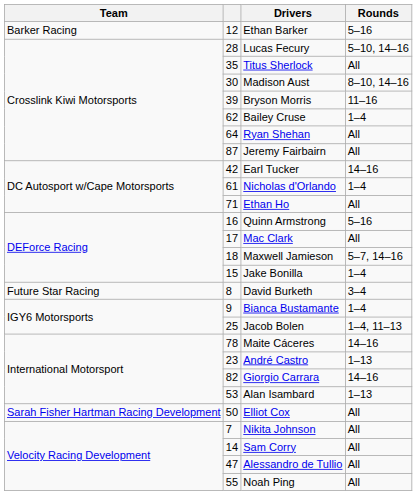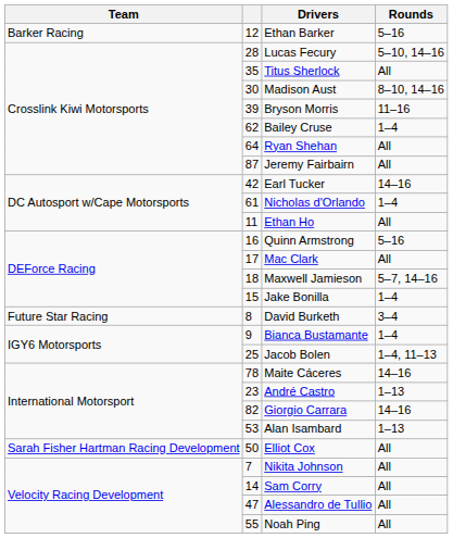 <table class="wikitable" style="font-size:85%;">
 <tr>
 <th>Team</th>
 <th></th>
 <th>Drivers</th>
 <th>Rounds</th>
 </tr>
 <tr>
 <td>Barker Racing</td>
 <td>12</td>
 <td> Ethan Barker</td>
 <td>5–16</td>
 </tr>
 <tr>
 <td rowspan=7>Crosslink Kiwi Motorsports</td>
 <td>28</td>
 <td> Lucas Fecury</td>
 <td>5–10, 14–16</td>
 </tr>
 <tr>
 <td>35</td>
 <td> <a href='#'>Titus Sherlock</a></td>
 <td>All</td>
 </tr>
 <tr>
 <td>30</td>
 <td> Madison Aust</td>
 <td nowrap>8–10, 14–16</td>
 </tr>
 <tr>
 <td>39</td>
 <td> Bryson Morris</td>
 <td>11–16</td>
 </tr>
 <tr>
 <td>62</td>
 <td> Bailey Cruse</td>
 <td>1–4</td>
 </tr>
 <tr>
 <td>64</td>
 <td> <a href='#'>Ryan Shehan</a></td>
 <td>All</td>
 </tr>
 <tr>
 <td>87</td>
 <td> Jeremy Fairbairn</td>
 <td>All</td>
 </tr>
 <tr>
 <td rowspan=3>DC Autosport w/Cape Motorsports</td>
 <td>42</td>
 <td> Earl Tucker</td>
 <td>14–16</td>
 </tr>
 <tr>
 <td>61</td>
 <td> <a href='#'>Nicholas d'Orlando</a></td>
 <td>1–4</td>
 </tr>
 <tr>
-<td>71</td>
+<td>11</td>
 <td> <a href='#'>Ethan Ho</a></td>
 <td>All</td>
 </tr>
 <tr>
 <td rowspan="4"><a href='#'>DEForce Racing</a></td>
 <td>16</td>
 <td> Quinn Armstrong</td>
 <td>5–16</td>
 </tr>
 <tr>
 <td>17</td>
 <td> <a href='#'>Mac Clark</a></td>
 <td>All</td>
 </tr>
 <tr>
 <td>18</td>
 <td> Maxwell Jamieson</td>
 <td>5–7, 14–16</td>
 </tr>
 <tr>
 <td>15</td>
 <td> Jake Bonilla</td>
 <td>1–4</td>
 </tr>
 <tr>
 <td>Future Star Racing</td>
 <td>8</td>
 <td> David Burketh</td>
 <td>3–4</td>
 </tr>
 <tr>
 <td rowspan=2>IGY6 Motorsports</td>
 <td>9</td>
 <td> <a href='#'>Bianca Bustamante</a></td>
 <td>1–4</td>
 </tr>
 <tr>
 <td>25</td>
 <td> Jacob Bolen</td>
 <td nowrap>1–4, 11–13</td>
 </tr>
 <tr>
 <td rowspan=4>International Motorsport</td>
 <td>78</td>
 <td> Maite Cáceres</td>
 <td>14–16</td>
 </tr>
 <tr>
 <td>23</td>
 <td> <a href='#'>André Castro</a></td>
 <td>1–13</td>
 </tr>
 <tr>
 <td>82</td>
 <td> <a href='#'>Giorgio Carrara</a></td>
 <td>14–16</td>
 </tr>
 <tr>
 <td>53</td>
 <td> Alan Isambard</td>
 <td>1–13</td>
 </tr>
 <tr>
 <td><a href='#'>Sarah Fisher Hartman Racing Development</a></td>
 <td>50</td>
 <td> <a href='#'>Elliot Cox</a></td>
 <td>All</td>
 </tr>
 <tr>
 <td rowspan=4><a href='#'>Velocity Racing Development</a></td>
 <td>7</td>
 <td> <a href='#'>Nikita Johnson</a></td>
 <td>All</td>
 </tr>
 <tr>
 <td>14</td>
 <td> <a href='#'>Sam Corry</a></td>
 <td>All</td>
 </tr>
 <tr>
 <td>47</td>
 <td nowrap> <a href='#'>Alessandro de Tullio</a></td>
 <td>All</td>
 </tr>
 <tr>
 <td>55</td>
 <td> Noah Ping</td>
 <td>All</td>
 </tr>
 </table>
